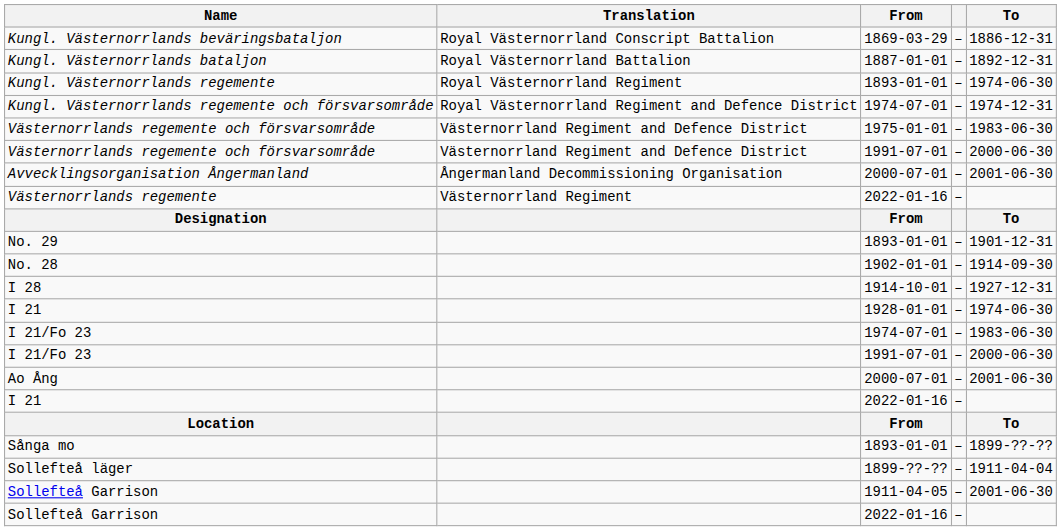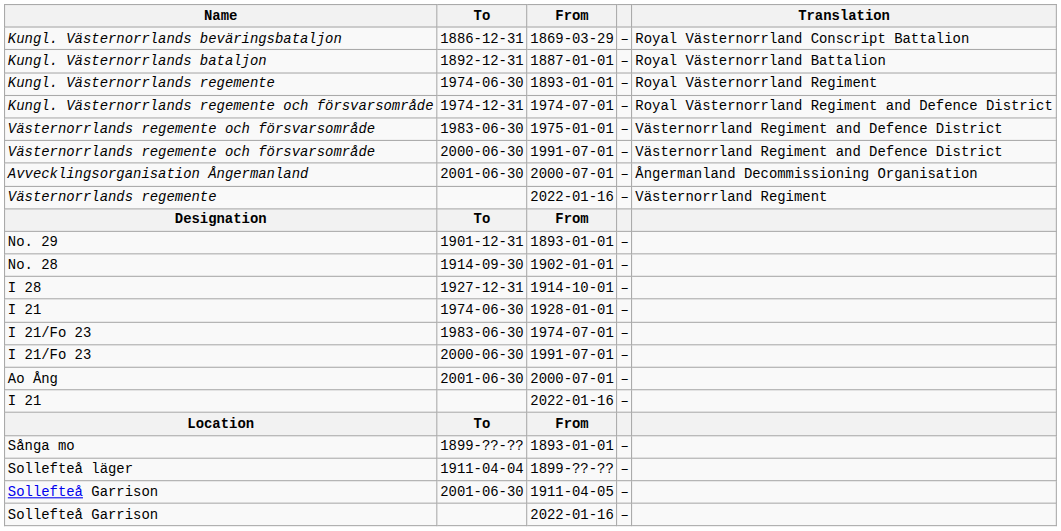 <table class="wikitable">
 <tr>
 <th style="font-weight:bold;">Name</th>
-<th style="font-weight:bold;">Translation</th>
+<th style="text-align: center; font-weight:bold;">To</th>
 <th style="text-align: center; font-weight:bold;">From</th>
 <th></th>
-<th style="text-align: center; font-weight:bold;">To</th>
+<th style="font-weight:bold;">Translation</th>
 </tr>
 <tr>
 <td style="font-style:italic;">Kungl. Västernorrlands beväringsbataljon</td>
-<td>Royal Västernorrland Conscript Battalion</td>
+<td>1886-12-31</td>
 <td>1869-03-29</td>
 <td>–</td>
-<td>1886-12-31</td>
+<td>Royal Västernorrland Conscript Battalion</td>
 </tr>
 <tr>
 <td style="font-style:italic;">Kungl. Västernorrlands bataljon</td>
-<td>Royal Västernorrland Battalion</td>
+<td>1892-12-31</td>
 <td>1887-01-01</td>
 <td>–</td>
-<td>1892-12-31</td>
+<td>Royal Västernorrland Battalion</td>
 </tr>
 <tr>
 <td style="font-style:italic;">Kungl. Västernorrlands regemente</td>
-<td>Royal Västernorrland Regiment</td>
+<td>1974-06-30</td>
 <td>1893-01-01</td>
 <td>–</td>
-<td>1974-06-30</td>
+<td>Royal Västernorrland Regiment</td>
 </tr>
 <tr>
 <td style="font-style:italic;">Kungl. Västernorrlands regemente och försvarsområde</td>
-<td>Royal Västernorrland Regiment and Defence District</td>
+<td>1974-12-31</td>
 <td>1974-07-01</td>
 <td>–</td>
-<td>1974-12-31</td>
+<td>Royal Västernorrland Regiment and Defence District</td>
 </tr>
 <tr>
 <td style="font-style:italic;">Västernorrlands regemente och försvarsområde</td>
-<td>Västernorrland Regiment and Defence District</td>
+<td>1983-06-30</td>
 <td>1975-01-01</td>
 <td>–</td>
-<td>1983-06-30</td>
+<td>Västernorrland Regiment and Defence District</td>
 </tr>
 <tr>
 <td style="font-style:italic;">Västernorrlands regemente och försvarsområde</td>
-<td>Västernorrland Regiment and Defence District</td>
+<td>2000-06-30</td>
 <td>1991-07-01</td>
 <td>–</td>
-<td>2000-06-30</td>
+<td>Västernorrland Regiment and Defence District</td>
 </tr>
 <tr>
 <td style="font-style:italic;">Avvecklingsorganisation Ångermanland</td>
-<td>Ångermanland Decommissioning Organisation</td>
+<td>2001-06-30</td>
 <td>2000-07-01</td>
 <td>–</td>
-<td>2001-06-30</td>
+<td>Ångermanland Decommissioning Organisation</td>
 </tr>
 <tr>
 <td style="font-style:italic;">Västernorrlands regemente</td>
-<td>Västernorrland Regiment</td>
+<td></td>
 <td>2022-01-16</td>
 <td>–</td>
+<td>Västernorrland Regiment</td>
+</tr>
+<tr>
+<th style="font-weight:bold;">Designation</th>
+<th style="text-align: center; font-weight:bold;">To</th>
+<th style="text-align: center; font-weight:bold;">From</th>
+<th></th>
+<th style="font-weight:bold;"></th>
+</tr>
+<tr>
+<td>No. 29</td>
+<td style="text-align: center;">1901-12-31</td>
+<td style="text-align: center;">1893-01-01</td>
+<td style="text-align: center;">–</td>
 <td></td>
 </tr>
 <tr>
-<th style="font-weight:bold;">Designation</th>
-<th style="font-weight:bold;"></th>
-<th style="text-align: center; font-weight:bold;">From</th>
-<th></th>
-<th style="text-align: center; font-weight:bold;">To</th>
-</tr>
-<tr>
-<td>No. 29</td>
-<td></td>
-<td style="text-align: center;">1893-01-01</td>
-<td style="text-align: center;">–</td>
-<td style="text-align: center;">1901-12-31</td>
-</tr>
-<tr>
 <td>No. 28</td>
-<td></td>
+<td style="text-align: center;">1914-09-30</td>
 <td style="text-align: center;">1902-01-01</td>
 <td style="text-align: center;">–</td>
-<td style="text-align: center;">1914-09-30</td>
+<td></td>
 </tr>
 <tr>
 <td>I 28</td>
-<td></td>
+<td style="text-align: center;">1927-12-31</td>
 <td style="text-align: center;">1914-10-01</td>
 <td style="text-align: center;">–</td>
-<td style="text-align: center;">1927-12-31</td>
+<td></td>
 </tr>
 <tr>
 <td>I 21</td>
-<td></td>
+<td style="text-align: center;">1974-06-30</td>
 <td style="text-align: center;">1928-01-01</td>
 <td style="text-align: center;">–</td>
-<td style="text-align: center;">1974-06-30</td>
+<td></td>
 </tr>
 <tr>
 <td>I 21/Fo 23</td>
-<td></td>
+<td style="text-align: center;">1983-06-30</td>
 <td style="text-align: center;">1974-07-01</td>
 <td style="text-align: center;">–</td>
-<td style="text-align: center;">1983-06-30</td>
+<td></td>
 </tr>
 <tr>
 <td>I 21/Fo 23</td>
-<td></td>
+<td style="text-align: center;">2000-06-30</td>
 <td style="text-align: center;">1991-07-01</td>
 <td style="text-align: center;">–</td>
-<td style="text-align: center;">2000-06-30</td>
+<td></td>
 </tr>
 <tr>
 <td>Ao Ång</td>
-<td></td>
+<td style="text-align: center;">2001-06-30</td>
 <td style="text-align: center;">2000-07-01</td>
 <td style="text-align: center;">–</td>
-<td style="text-align: center;">2001-06-30</td>
+<td></td>
 </tr>
 <tr>
 <td>I 21</td>
-<td></td>
+<td style="text-align: center;"></td>
 <td style="text-align: center;">2022-01-16</td>
 <td style="text-align: center;">–</td>
-<td style="text-align: center;"></td>
+<td></td>
 </tr>
 <tr>
 <th style="font-weight:bold;">Location</th>
-<th style="font-weight:bold;"></th>
+<th style="text-align: center; font-weight:bold;">To</th>
 <th style="text-align: center; font-weight:bold;">From</th>
 <th></th>
-<th style="text-align: center; font-weight:bold;">To</th>
+<th style="font-weight:bold;"></th>
 </tr>
 <tr>
 <td>Sånga mo</td>
-<td></td>
+<td style="text-align: center;">1899-??-??</td>
 <td style="text-align: center;">1893-01-01</td>
 <td style="text-align: center;">–</td>
-<td style="text-align: center;">1899-??-??</td>
+<td></td>
 </tr>
 <tr>
 <td>Sollefteå läger</td>
-<td></td>
+<td style="text-align: center;">1911-04-04</td>
 <td style="text-align: center;">1899-??-??</td>
 <td style="text-align: center;">–</td>
-<td style="text-align: center;">1911-04-04</td>
+<td></td>
 </tr>
 <tr>
 <td><a href='#'>Sollefteå</a> Garrison</td>
-<td></td>
+<td style="text-align: center;">2001-06-30</td>
 <td style="text-align: center;">1911-04-05</td>
 <td style="text-align: center;">–</td>
-<td style="text-align: center;">2001-06-30</td>
+<td></td>
 </tr>
 <tr>
 <td>Sollefteå Garrison</td>
-<td></td>
+<td style="text-align: center;"></td>
 <td style="text-align: center;">2022-01-16</td>
 <td style="text-align: center;">–</td>
-<td style="text-align: center;"></td>
+<td></td>
 </tr>
 </table>
